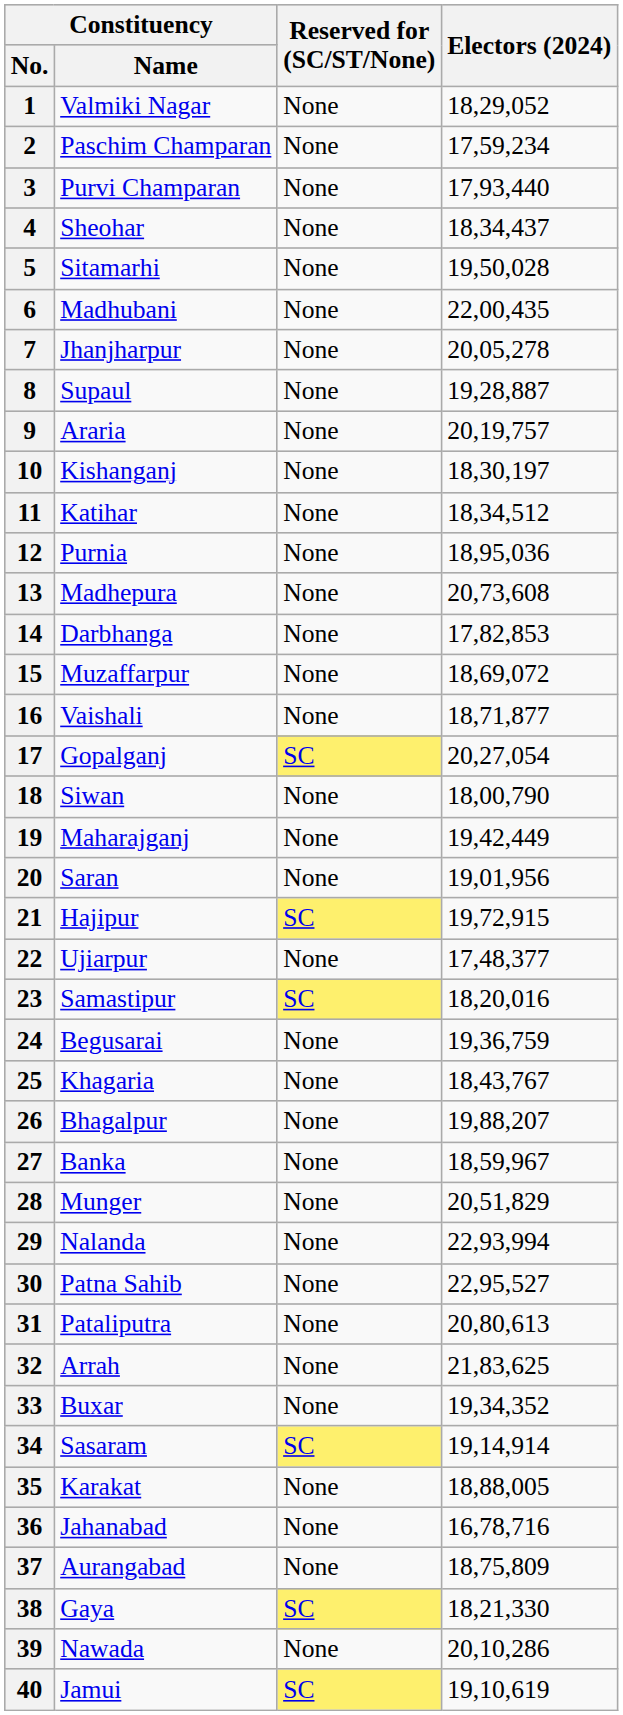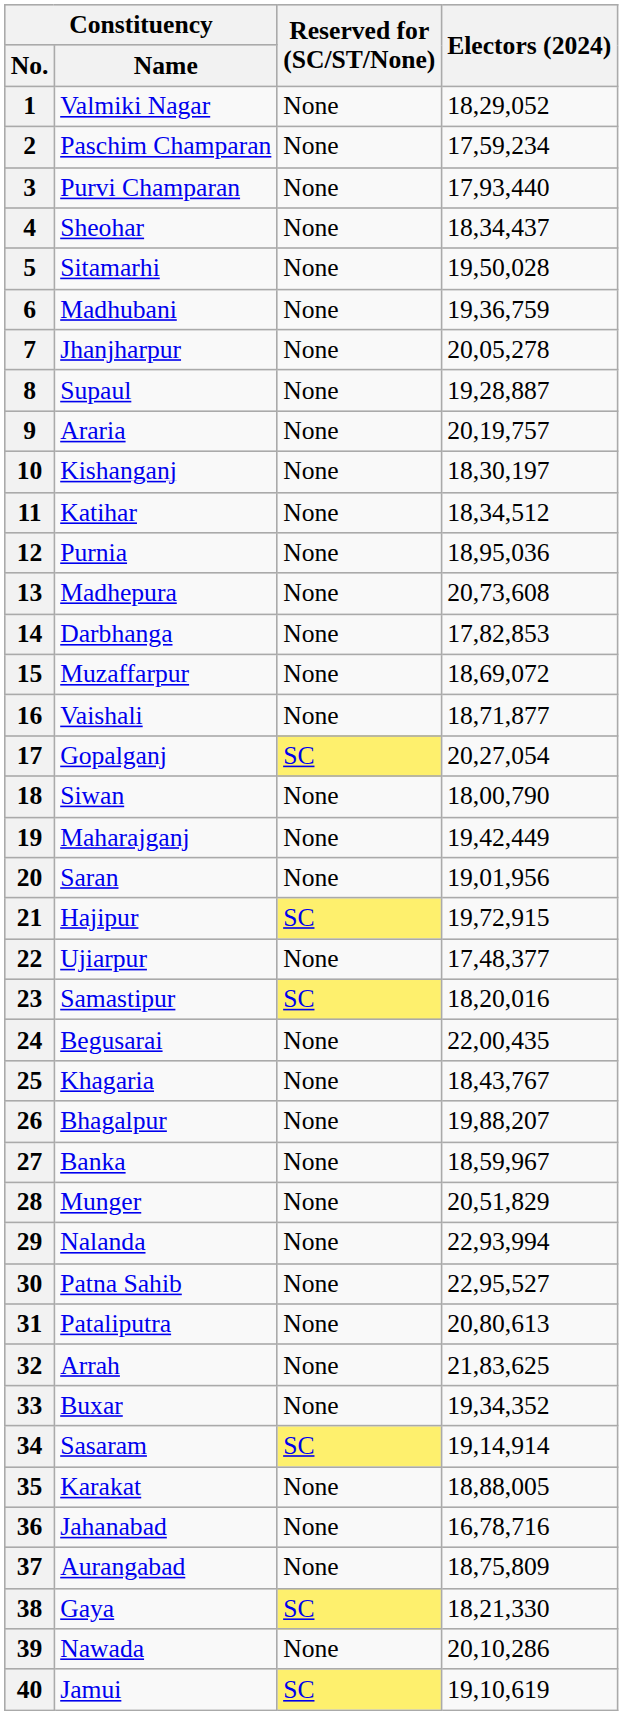 <table class="wikitable sortable">
 <tr>
 <th scope=colgroup colspan="2">Constituency</th>
 <th scope=col rowspan=2>Reserved for<br>(SC/ST/None)</th>
 <th rowspan="2">Electors (2024)</th>
 </tr>
 <tr>
 <th scope=col>No.</th>
 <th scope=col>Name</th>
 </tr>
 <tr>
 <th scope=row>1</th>
 <td><a href='#'>Valmiki Nagar</a></td>
 <td>None</td>
 <td>18,29,052</td>
 </tr>
 <tr>
 <th scope=row>2</th>
 <td><a href='#'>Paschim Champaran</a></td>
 <td>None</td>
 <td>17,59,234</td>
 </tr>
 <tr>
 <th scope=row>3</th>
 <td><a href='#'>Purvi Champaran</a></td>
 <td>None</td>
 <td>17,93,440</td>
 </tr>
 <tr>
 <th scope=row>4</th>
 <td><a href='#'>Sheohar</a></td>
 <td>None</td>
 <td>18,34,437</td>
 </tr>
 <tr>
 <th scope=row>5</th>
 <td><a href='#'>Sitamarhi</a></td>
 <td>None</td>
 <td>19,50,028</td>
 </tr>
 <tr>
 <th scope=row>6</th>
 <td><a href='#'>Madhubani</a></td>
 <td>None</td>
-<td>22,00,435</td>
+<td>19,36,759</td>
 </tr>
 <tr>
 <th scope=row>7</th>
 <td><a href='#'>Jhanjharpur</a></td>
 <td>None</td>
 <td>20,05,278</td>
 </tr>
 <tr>
 <th scope=row>8</th>
 <td><a href='#'>Supaul</a></td>
 <td>None</td>
 <td>19,28,887</td>
 </tr>
 <tr>
 <th scope=row>9</th>
 <td><a href='#'>Araria</a></td>
 <td>None</td>
 <td>20,19,757</td>
 </tr>
 <tr>
 <th scope=row>10</th>
 <td><a href='#'>Kishanganj</a></td>
 <td>None</td>
 <td>18,30,197</td>
 </tr>
 <tr>
 <th scope=row>11</th>
 <td><a href='#'>Katihar</a></td>
 <td>None</td>
 <td>18,34,512</td>
 </tr>
 <tr>
 <th scope=row>12</th>
 <td><a href='#'>Purnia</a></td>
 <td>None</td>
 <td>18,95,036</td>
 </tr>
 <tr>
 <th scope=row>13</th>
 <td><a href='#'>Madhepura</a></td>
 <td>None</td>
 <td>20,73,608</td>
 </tr>
 <tr>
 <th scope=row>14</th>
 <td><a href='#'>Darbhanga</a></td>
 <td>None</td>
 <td>17,82,853</td>
 </tr>
 <tr>
 <th scope=row>15</th>
 <td><a href='#'>Muzaffarpur</a></td>
 <td>None</td>
 <td>18,69,072</td>
 </tr>
 <tr>
 <th scope=row>16</th>
 <td><a href='#'>Vaishali</a></td>
 <td>None</td>
 <td>18,71,877</td>
 </tr>
 <tr>
 <th scope=row>17</th>
 <td><a href='#'>Gopalganj</a></td>
 <td style="background:#fef06d;"><a href='#'>SC</a></td>
 <td>20,27,054</td>
 </tr>
 <tr>
 <th scope=row>18</th>
 <td><a href='#'>Siwan</a></td>
 <td>None</td>
 <td>18,00,790</td>
 </tr>
 <tr>
 <th scope=row>19</th>
 <td><a href='#'>Maharajganj</a></td>
 <td>None</td>
 <td>19,42,449</td>
 </tr>
 <tr>
 <th scope=row>20</th>
 <td><a href='#'>Saran</a></td>
 <td>None</td>
 <td>19,01,956</td>
 </tr>
 <tr>
 <th scope=row>21</th>
 <td><a href='#'>Hajipur</a></td>
 <td style="background:#fef06d;"><a href='#'>SC</a></td>
 <td>19,72,915</td>
 </tr>
 <tr>
 <th scope=row>22</th>
 <td><a href='#'>Ujiarpur</a></td>
 <td>None</td>
 <td>17,48,377</td>
 </tr>
 <tr>
 <th scope=row>23</th>
 <td><a href='#'>Samastipur</a></td>
 <td style="background:#fef06d;"><a href='#'>SC</a></td>
 <td>18,20,016</td>
 </tr>
 <tr>
 <th scope=row>24</th>
 <td><a href='#'>Begusarai</a></td>
 <td>None</td>
-<td>19,36,759</td>
+<td>22,00,435</td>
 </tr>
 <tr>
 <th scope=row>25</th>
 <td><a href='#'>Khagaria</a></td>
 <td>None</td>
 <td>18,43,767</td>
 </tr>
 <tr>
 <th scope=row>26</th>
 <td><a href='#'>Bhagalpur</a></td>
 <td>None</td>
 <td>19,88,207</td>
 </tr>
 <tr>
 <th scope=row>27</th>
 <td><a href='#'>Banka</a></td>
 <td>None</td>
 <td>18,59,967</td>
 </tr>
 <tr>
 <th scope=row>28</th>
 <td><a href='#'>Munger</a></td>
 <td>None</td>
 <td>20,51,829</td>
 </tr>
 <tr>
 <th scope=row>29</th>
 <td><a href='#'>Nalanda</a></td>
 <td>None</td>
 <td>22,93,994</td>
 </tr>
 <tr>
 <th scope=row>30</th>
 <td><a href='#'>Patna Sahib</a></td>
 <td>None</td>
 <td>22,95,527</td>
 </tr>
 <tr>
 <th scope=row>31</th>
 <td><a href='#'>Pataliputra</a></td>
 <td>None</td>
 <td>20,80,613</td>
 </tr>
 <tr>
 <th scope=row>32</th>
 <td><a href='#'>Arrah</a></td>
 <td>None</td>
 <td>21,83,625</td>
 </tr>
 <tr>
 <th scope=row>33</th>
 <td><a href='#'>Buxar</a></td>
 <td>None</td>
 <td>19,34,352</td>
 </tr>
 <tr>
 <th scope=row>34</th>
 <td><a href='#'>Sasaram</a></td>
 <td style="background:#fef06d;"><a href='#'>SC</a></td>
 <td>19,14,914</td>
 </tr>
 <tr>
 <th scope=row>35</th>
 <td><a href='#'>Karakat</a></td>
 <td>None</td>
 <td>18,88,005</td>
 </tr>
 <tr>
 <th scope=row>36</th>
 <td><a href='#'>Jahanabad</a></td>
 <td>None</td>
 <td>16,78,716</td>
 </tr>
 <tr>
 <th scope=row>37</th>
 <td><a href='#'>Aurangabad</a></td>
 <td>None</td>
 <td>18,75,809</td>
 </tr>
 <tr>
 <th scope=row>38</th>
 <td><a href='#'>Gaya</a></td>
 <td style="background:#fef06d;"><a href='#'>SC</a></td>
 <td>18,21,330</td>
 </tr>
 <tr>
 <th scope=row>39</th>
 <td><a href='#'>Nawada</a></td>
 <td>None</td>
 <td>20,10,286</td>
 </tr>
 <tr>
 <th scope=row>40</th>
 <td><a href='#'>Jamui</a></td>
 <td style="background:#fef06d;"><a href='#'>SC</a></td>
 <td>19,10,619</td>
 </tr>
 </table>
